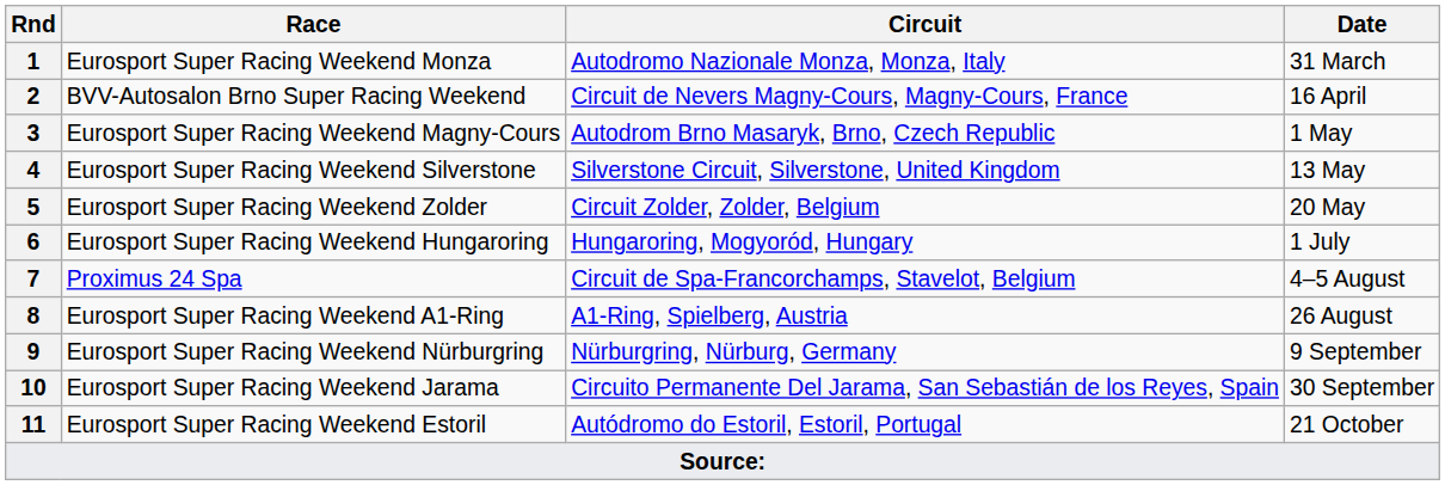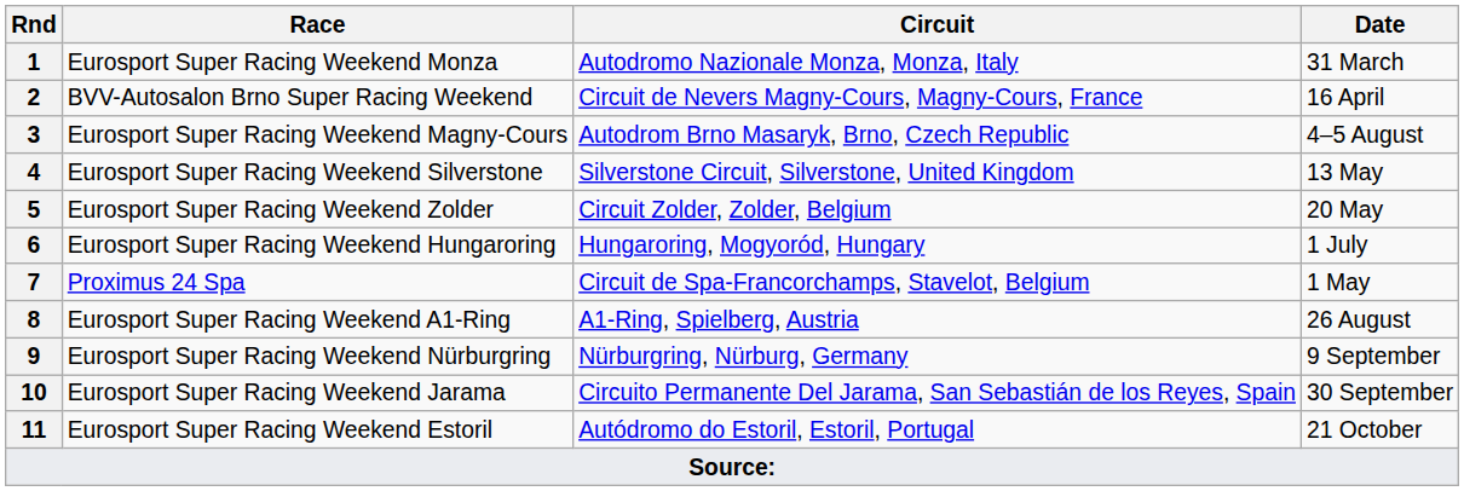 <table class="wikitable" style="font-size: 90%;">
 <tr>
 <th>Rnd</th>
 <th>Race</th>
 <th>Circuit</th>
 <th>Date</th>
 </tr>
 <tr>
 <th>1</th>
 <td>Eurosport Super Racing Weekend Monza</td>
 <td> <a href='#'>Autodromo Nazionale Monza</a>, <a href='#'>Monza</a>, <a href='#'>Italy</a></td>
 <td>31 March</td>
 </tr>
 <tr>
 <th>2</th>
 <td>BVV-Autosalon Brno Super Racing Weekend</td>
 <td> <a href='#'>Circuit de Nevers Magny-Cours</a>, <a href='#'>Magny-Cours</a>, <a href='#'>France</a></td>
 <td>16 April</td>
 </tr>
 <tr>
 <th>3</th>
 <td>Eurosport Super Racing Weekend Magny-Cours</td>
 <td> <a href='#'>Autodrom Brno Masaryk</a>, <a href='#'>Brno</a>, <a href='#'>Czech Republic</a></td>
-<td>1 May</td>
+<td>4–5 August</td>
 </tr>
 <tr>
 <th>4</th>
 <td>Eurosport Super Racing Weekend Silverstone</td>
 <td> <a href='#'>Silverstone Circuit</a>, <a href='#'>Silverstone</a>, <a href='#'>United Kingdom</a></td>
 <td>13 May</td>
 </tr>
 <tr>
 <th>5</th>
 <td>Eurosport Super Racing Weekend Zolder</td>
 <td> <a href='#'>Circuit Zolder</a>, <a href='#'>Zolder</a>, <a href='#'>Belgium</a></td>
 <td>20 May</td>
 </tr>
 <tr>
 <th>6</th>
 <td>Eurosport Super Racing Weekend Hungaroring</td>
 <td> <a href='#'>Hungaroring</a>, <a href='#'>Mogyoród</a>, <a href='#'>Hungary</a></td>
 <td>1 July</td>
 </tr>
 <tr>
 <th>7</th>
 <td><a href='#'>Proximus 24 Spa</a></td>
 <td> <a href='#'>Circuit de Spa-Francorchamps</a>, <a href='#'>Stavelot</a>, <a href='#'>Belgium</a></td>
-<td>4–5 August</td>
+<td>1 May</td>
 </tr>
 <tr>
 <th>8</th>
 <td>Eurosport Super Racing Weekend A1-Ring</td>
 <td> <a href='#'>A1-Ring</a>, <a href='#'>Spielberg</a>, <a href='#'>Austria</a></td>
 <td>26 August</td>
 </tr>
 <tr>
 <th>9</th>
 <td>Eurosport Super Racing Weekend Nürburgring</td>
 <td> <a href='#'>Nürburgring</a>, <a href='#'>Nürburg</a>, <a href='#'>Germany</a></td>
 <td>9 September</td>
 </tr>
 <tr>
 <th>10</th>
 <td>Eurosport Super Racing Weekend Jarama</td>
 <td> <a href='#'>Circuito Permanente Del Jarama</a>, <a href='#'>San Sebastián de los Reyes</a>, <a href='#'>Spain</a></td>
 <td>30 September</td>
 </tr>
 <tr>
 <th>11</th>
 <td>Eurosport Super Racing Weekend Estoril</td>
 <td> <a href='#'>Autódromo do Estoril</a>, <a href='#'>Estoril</a>, <a href='#'>Portugal</a></td>
 <td>21 October</td>
 </tr>
 <tr class="sortbottom">
 <td colspan="4" style="background-color:#EAECF0;text-align:center"><strong>Source:</strong></td>
 </tr>
 </table>
